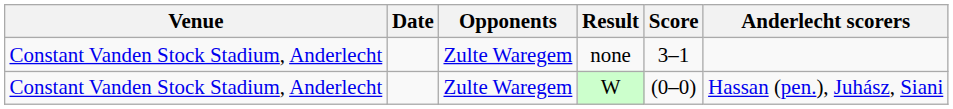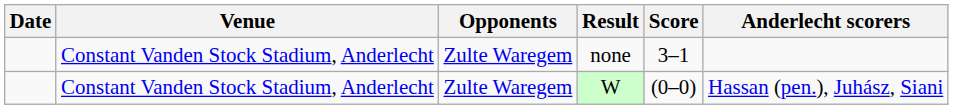 <table class="wikitable sortable" style="text-align:center">
 <tr>
+<th>Date</th>
 <th>Venue</th>
-<th>Date</th>
 <th>Opponents</th>
 <th>Result</th>
 <th>Score</th>
 <th class=unsortable>Anderlecht scorers</th>
 </tr>
 <tr>
+<td></td>
 <td><a href='#'>Constant Vanden Stock Stadium</a>, <a href='#'>Anderlecht</a></td>
-<td></td>
 <td><a href='#'>Zulte Waregem</a></td>
 <td>none</td>
 <td>3–1</td>
 <td></td>
 </tr>
 <tr>
+<td></td>
 <td><a href='#'>Constant Vanden Stock Stadium</a>, <a href='#'>Anderlecht</a></td>
-<td></td>
 <td><a href='#'>Zulte Waregem</a></td>
 <td bgcolor="#cfc">W</td>
 <td>(0–0)</td>
 <td><a href='#'>Hassan</a> (<a href='#'>pen.</a>), <a href='#'>Juhász</a>, <a href='#'>Siani</a></td>
 </tr>
 </table>
